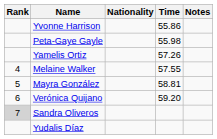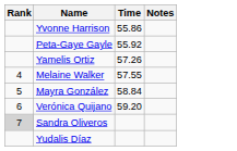 <table class="wikitable sortable" style="text-align:center;font-size:95%">
 <tr>
 <th>Rank</th>
 <th>Name</th>
-<th>Nationality</th>
 <th>Time</th>
 <th>Notes</th>
 </tr>
 <tr>
 <td></td>
 <td align=left><a href='#'>Yvonne Harrison</a></td>
-<td align=left></td>
 <td>55.86</td>
 <td></td>
 </tr>
 <tr>
 <td></td>
 <td align=left><a href='#'>Peta-Gaye Gayle</a></td>
-<td align=left></td>
-<td>55.98</td>
+<td>55.92</td>
 <td></td>
 </tr>
 <tr>
 <td></td>
 <td align=left><a href='#'>Yamelis Ortiz</a></td>
-<td align=left></td>
 <td>57.26</td>
 <td></td>
 </tr>
 <tr>
 <td>4</td>
 <td align=left><a href='#'>Melaine Walker</a></td>
-<td align=left></td>
 <td>57.55</td>
 <td></td>
 </tr>
 <tr>
 <td>5</td>
 <td align=left><a href='#'>Mayra González</a></td>
-<td align=left></td>
-<td>58.81</td>
+<td>58.84</td>
 <td></td>
 </tr>
 <tr>
 <td>6</td>
 <td align=left><a href='#'>Verónica Quijano</a></td>
-<td align=left></td>
 <td>59.20</td>
 <td></td>
 </tr>
 <tr>
 <td style="background: lightgrey;">7</td>
 <td align=left><a href='#'>Sandra Oliveros</a></td>
-<td align=left></td>
 <td></td>
 <td></td>
 </tr>
 <tr>
 <td></td>
 <td align=left><a href='#'>Yudalis Díaz</a></td>
-<td align=left></td>
 <td></td>
 <td></td>
 </tr>
 </table>
